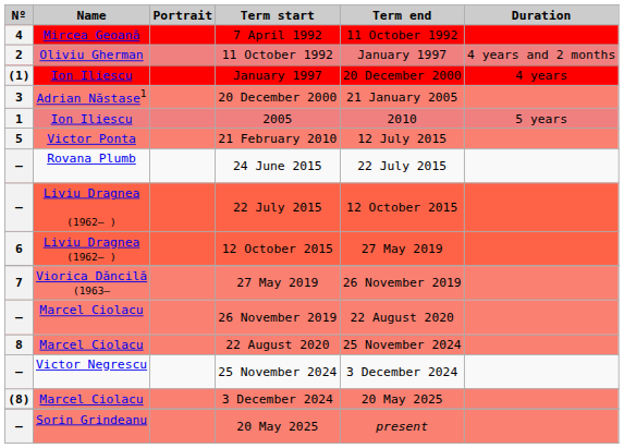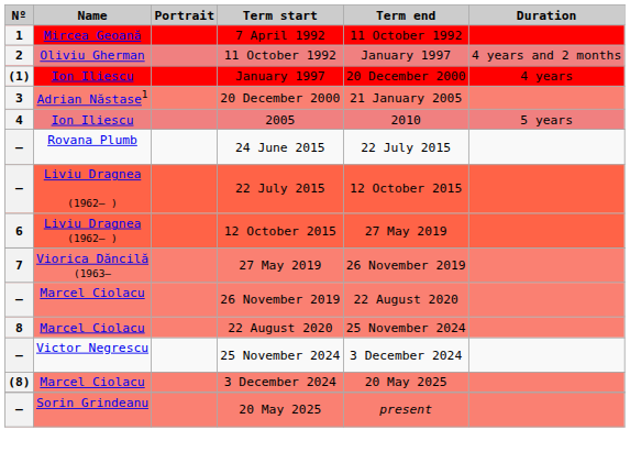 <table class="wikitable" style="text-align:center;">
 <tr>
 <th style="background:#ccc;">Nº</th>
 <th style="background:#ccc;">Name<br></th>
 <th style="background:#ccc;">Portrait</th>
 <th style="background:#ccc;">Term start</th>
 <th style="background:#ccc;">Term end</th>
 <th style="background:#ccc;">Duration</th>
 </tr>
 <tr style="background:red">
-<th>4</th>
+<th>1</th>
 <td><a href='#'>Mircea Geoană</a><br></td>
 <td></td>
 <td>7 April 1992</td>
 <td>11 October 1992</td>
 <td></td>
 </tr>
 <tr style="background:#F08080">
 <th>2</th>
 <td><a href='#'>Oliviu Gherman</a><br></td>
 <td></td>
 <td>11 October 1992</td>
 <td>January 1997</td>
 <td> 4 years and 2 months</td>
 </tr>
 <tr style="background:red">
 <th>(1)</th>
 <td><a href='#'>Ion Iliescu</a><br></td>
 <td></td>
 <td>January 1997</td>
 <td>20 December 2000</td>
 <td> 4 years</td>
 </tr>
 <tr style="background:#FA8072">
 <th>3</th>
 <td><a href='#'>Adrian Năstase</a><sup>1</sup><br></td>
 <td></td>
 <td>20 December 2000</td>
 <td>21 January 2005</td>
 <td></td>
 </tr>
 <tr style="background:#F08080">
-<th>1</th>
+<th>4</th>
 <td><a href='#'>Ion Iliescu</a><br></td>
 <td></td>
 <td>2005</td>
 <td>2010</td>
 <td> 5 years</td>
-</tr>
-<tr style="background:#FA8072">
-<th>5</th>
-<td><a href='#'>Victor Ponta</a><br></td>
-<td></td>
-<td>21 February 2010</td>
-<td>12 July 2015</td>
-<td></td>
 </tr>
 <tr>
 <th>—</th>
 <td><a href='#'>Rovana Plumb</a><br><br></td>
 <td></td>
 <td>24 June 2015</td>
 <td>22 July 2015</td>
 <td></td>
 </tr>
 <tr style="background:#FF6347">
 <th>—</th>
 <td><a href='#'>Liviu Dragnea</a><br><br><small>(1962– )</small></td>
 <td></td>
 <td>22 July 2015</td>
 <td>12 October 2015</td>
 <td></td>
 </tr>
 <tr style="background:#FF6347">
 <th>6</th>
 <td><a href='#'>Liviu Dragnea</a> <br><small>(1962– )</small></td>
 <td></td>
 <td>12 October 2015</td>
 <td>27 May 2019</td>
 <td></td>
 </tr>
 <tr>
 </tr>
 <tr style="background:#FA8072">
 <th>7</th>
 <td><a href='#'>Viorica Dăncilă</a> <br><small>(1963– </small></td>
 <td></td>
 <td>27 May 2019</td>
 <td>26 November 2019</td>
 <td></td>
 </tr>
 <tr style="background:#FA8072">
 <th>—</th>
 <td><a href='#'>Marcel Ciolacu</a><br><br></td>
 <td></td>
 <td>26 November 2019</td>
 <td>22 August 2020</td>
 <td></td>
 </tr>
 <tr style="background:#FA8072">
 <th>8</th>
 <td><a href='#'>Marcel Ciolacu</a> <br></td>
 <td></td>
 <td>22 August 2020</td>
 <td>25 November 2024</td>
 <td></td>
 </tr>
 <tr>
 <th>—</th>
 <td><a href='#'>Victor Negrescu</a><br><br></td>
 <td></td>
 <td>25 November 2024</td>
 <td>3 December 2024</td>
 <td></td>
 </tr>
 <tr style="background:#FA8072">
 <th>(8)</th>
 <td><a href='#'>Marcel Ciolacu</a> <br></td>
 <td></td>
 <td>3 December 2024</td>
 <td>20 May 2025</td>
 <td></td>
 </tr>
 <tr>
 </tr>
 <tr style="background:#FA8072">
 <th>—</th>
 <td><a href='#'>Sorin Grindeanu</a> <br><br></td>
 <td></td>
 <td>20 May 2025</td>
 <td><em>present</em></td>
 <td></td>
 </tr>
 </table>
